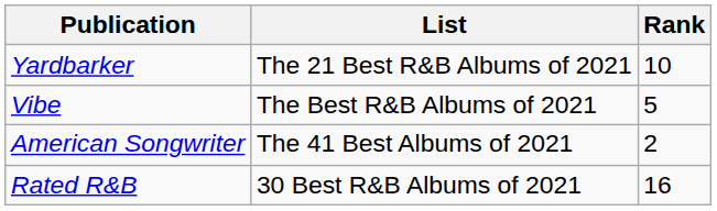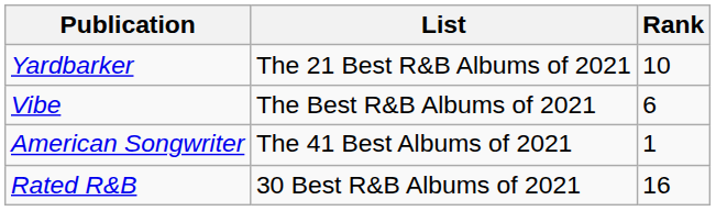 <table class="wikitable sortable">
 <tr>
 <th>Publication</th>
 <th>List</th>
 <th>Rank</th>
 </tr>
 <tr>
 <td><em><a href='#'>Yardbarker</a></em></td>
 <td>The 21 Best R&B Albums of 2021</td>
 <td>10</td>
 </tr>
 <tr>
 <td><em><a href='#'>Vibe</a></em></td>
 <td>The Best R&B Albums of 2021</td>
-<td>5</td>
+<td>6</td>
 </tr>
 <tr>
 <td><em><a href='#'>American Songwriter</a></em></td>
 <td>The 41 Best Albums of 2021</td>
-<td>2</td>
+<td>1</td>
 </tr>
 <tr>
 <td><em><a href='#'>Rated R&B</a></em></td>
 <td>30 Best R&B Albums of 2021</td>
 <td>16</td>
 </tr>
 </table>
